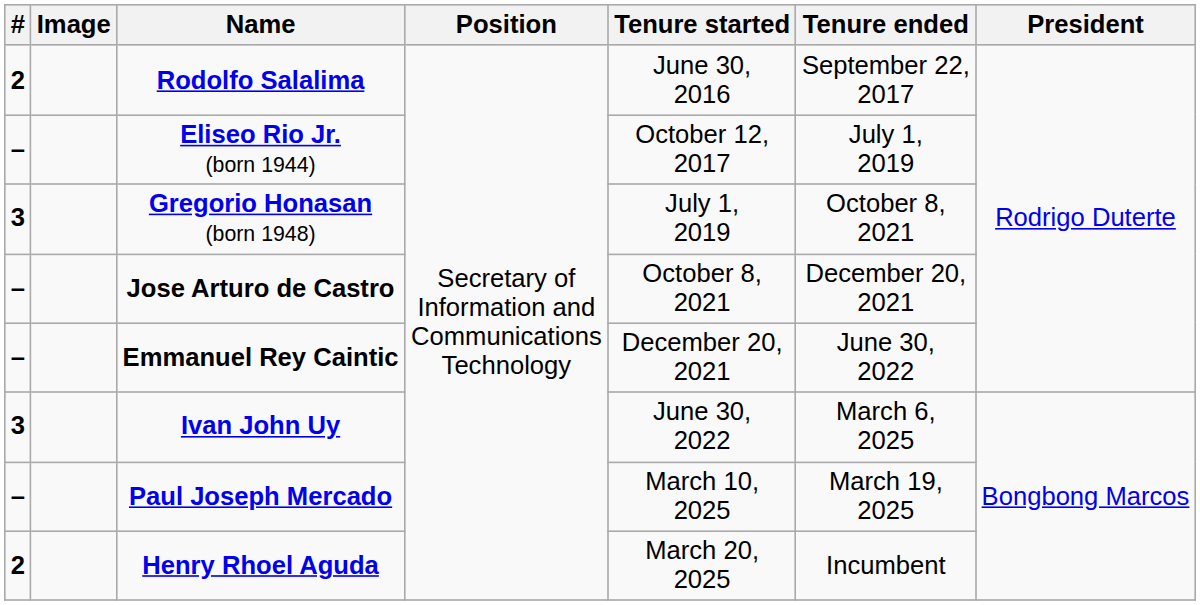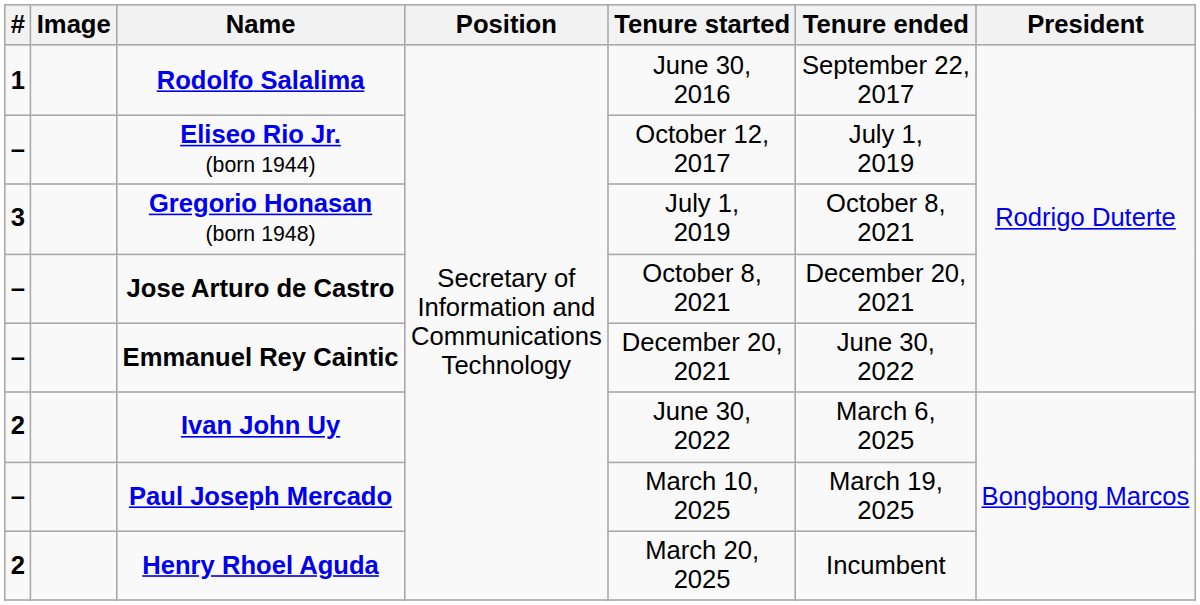 <table class="wikitable" style="text-align:center; border:1px #aaf solid;">
 <tr>
 <th>#</th>
 <th>Image</th>
 <th>Name</th>
 <th width=120px>Position</th>
 <th>Tenure started</th>
 <th>Tenure ended</th>
 <th>President</th>
 </tr>
 <tr>
-<td><strong>2</strong></td>
+<td><strong>1</strong></td>
 <td></td>
 <td><strong><a href='#'>Rodolfo Salalima</a></strong><br></td>
 <td rowspan="8">Secretary of Information and Communications Technology</td>
 <td>June 30,<br>2016</td>
 <td>September 22,<br>2017</td>
 <td rowspan="5"><a href='#'>Rodrigo Duterte</a></td>
 </tr>
 <tr>
 <td><strong>–</strong></td>
 <td></td>
 <td><strong><a href='#'>Eliseo Rio Jr.</a></strong><br><small>(born 1944)</small><br></td>
 <td>October 12,<br>2017</td>
 <td>July 1,<br>2019</td>
 </tr>
 <tr>
 <td><strong>3</strong></td>
 <td></td>
 <td><strong><a href='#'>Gregorio Honasan</a></strong><br><small>(born 1948)</small><br></td>
 <td>July 1,<br>2019</td>
 <td>October 8,<br>2021</td>
 </tr>
 <tr>
 <td><strong>–</strong></td>
 <td></td>
 <td><strong>Jose Arturo de Castro</strong><br></td>
 <td>October 8,<br>2021</td>
 <td>December 20,<br>2021</td>
 </tr>
 <tr>
 <td><strong>–</strong></td>
 <td></td>
 <td><strong>Emmanuel Rey Caintic</strong><br></td>
 <td>December 20,<br>2021</td>
 <td>June 30,<br>2022</td>
 </tr>
 <tr>
-<td><strong>3</strong></td>
+<td><strong>2</strong></td>
 <td></td>
 <td><strong><a href='#'>Ivan John Uy</a></strong><br></td>
 <td>June 30,<br>2022</td>
 <td>March 6,<br> 2025</td>
 <td rowspan="3"><a href='#'>Bongbong Marcos</a></td>
 </tr>
 <tr>
 <td><strong>–</strong></td>
 <td></td>
 <td><strong><a href='#'>Paul Joseph Mercado</a></strong><br></td>
 <td>March 10,<br>2025</td>
 <td>March 19,<br>2025</td>
 </tr>
 <tr>
 <td><strong>2</strong></td>
 <td></td>
 <td><strong><a href='#'>Henry Rhoel Aguda</a></strong></td>
 <td>March 20,<br>2025</td>
 <td>Incumbent</td>
 </tr>
 </table>
